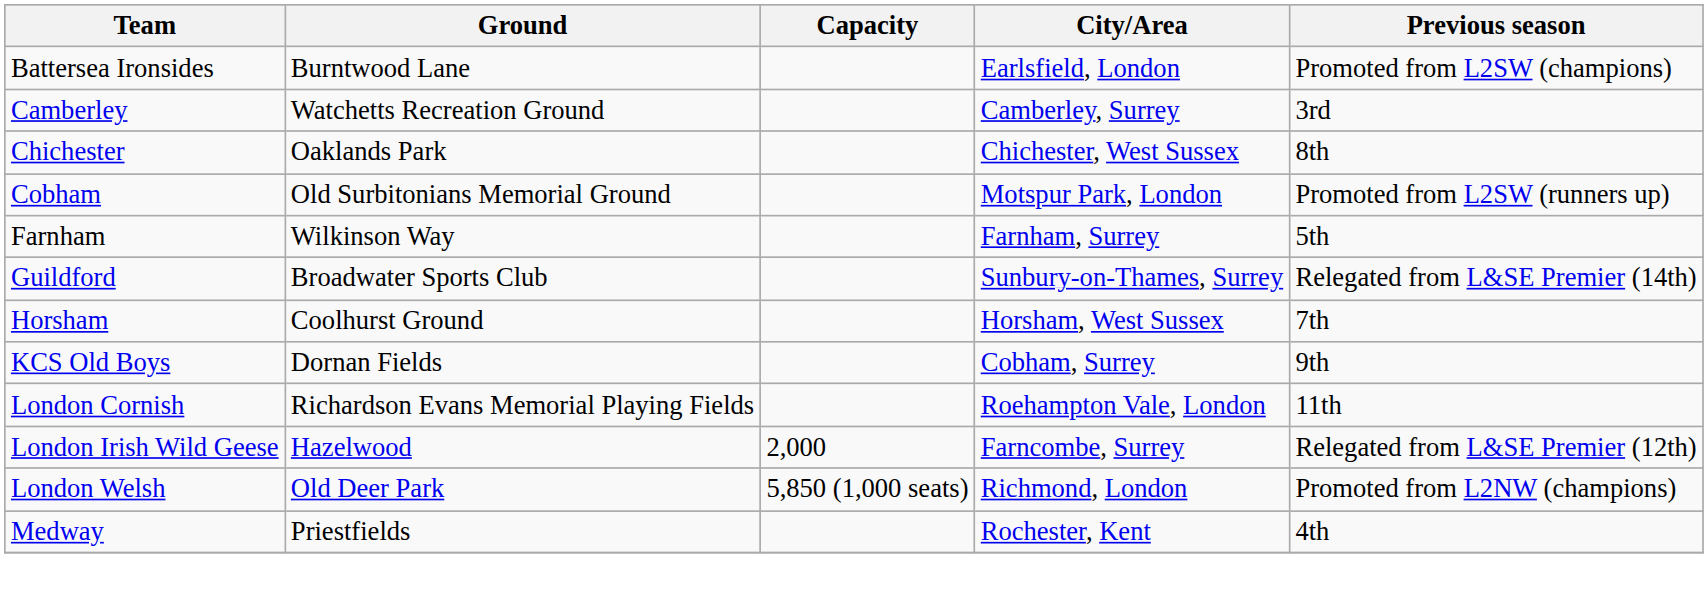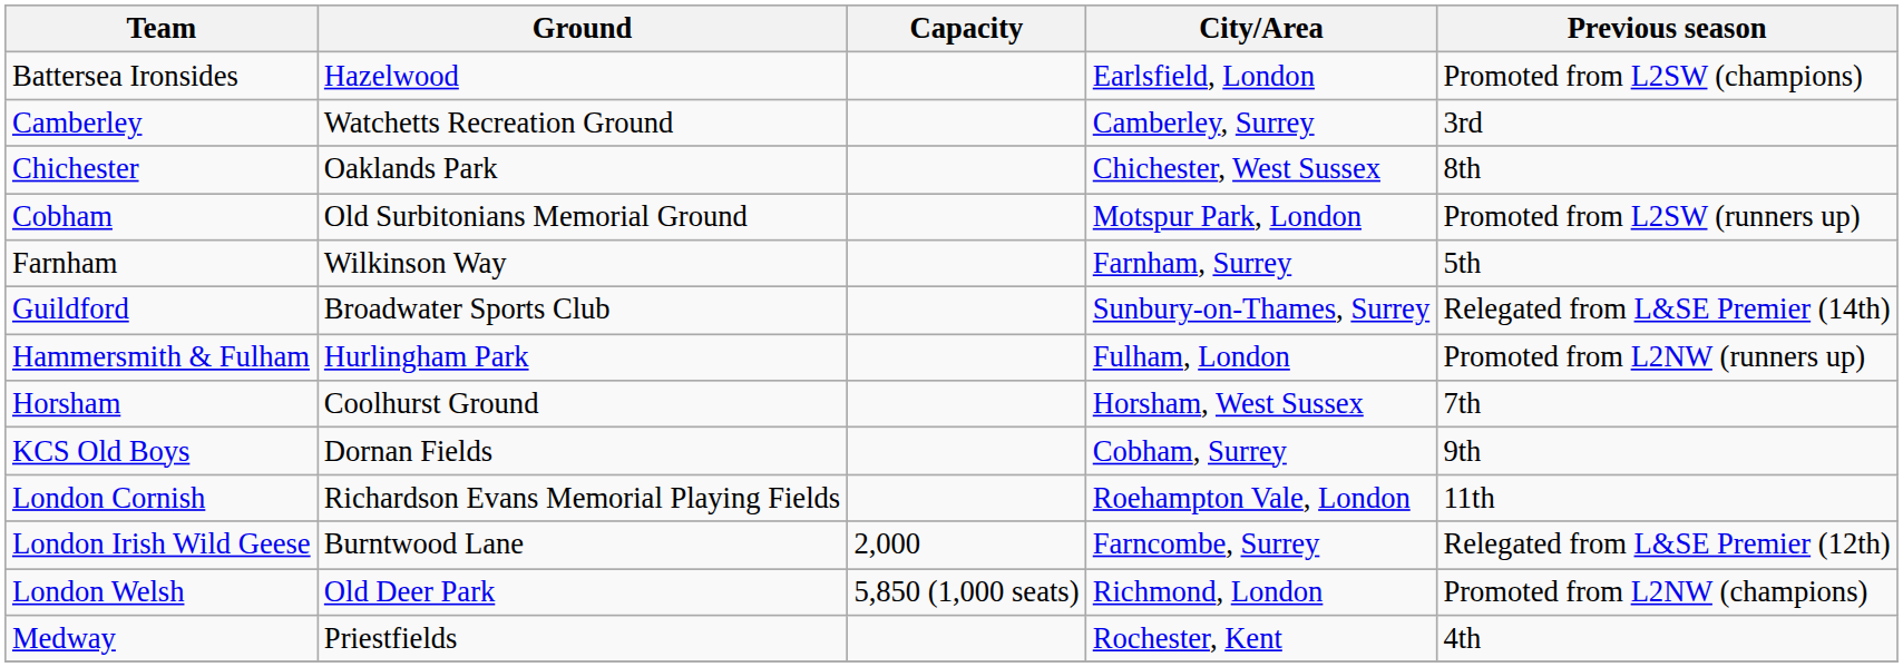 <table class="wikitable sortable">
 <tr>
 <th>Team</th>
 <th>Ground</th>
 <th>Capacity</th>
 <th>City/Area</th>
 <th>Previous season</th>
 </tr>
 <tr>
 <td>Battersea Ironsides</td>
-<td>Burntwood Lane</td>
+<td><a href='#'>Hazelwood</a></td>
 <td></td>
 <td><a href='#'>Earlsfield</a>, <a href='#'>London</a></td>
 <td>Promoted from <a href='#'>L2SW</a> (champions)</td>
 </tr>
 <tr>
 <td><a href='#'>Camberley</a></td>
 <td>Watchetts Recreation Ground</td>
 <td></td>
 <td><a href='#'>Camberley</a>, <a href='#'>Surrey</a></td>
 <td>3rd</td>
 </tr>
 <tr>
 <td><a href='#'>Chichester</a></td>
 <td>Oaklands Park</td>
 <td></td>
 <td><a href='#'>Chichester</a>, <a href='#'>West Sussex</a></td>
 <td>8th</td>
 </tr>
 <tr>
 <td><a href='#'>Cobham</a></td>
 <td>Old Surbitonians Memorial Ground</td>
 <td></td>
 <td><a href='#'>Motspur Park</a>, <a href='#'>London</a></td>
 <td>Promoted from <a href='#'>L2SW</a> (runners up)</td>
 </tr>
 <tr>
 <td>Farnham</td>
 <td>Wilkinson Way</td>
 <td></td>
 <td><a href='#'>Farnham</a>, <a href='#'>Surrey</a></td>
 <td>5th</td>
 </tr>
 <tr>
 <td><a href='#'>Guildford</a></td>
 <td>Broadwater Sports Club</td>
 <td></td>
 <td><a href='#'>Sunbury-on-Thames</a>, <a href='#'>Surrey</a></td>
 <td>Relegated from <a href='#'>L&SE Premier</a> (14th)</td>
 </tr>
 <tr>
+<td><a href='#'>Hammersmith & Fulham</a></td>
+<td><a href='#'>Hurlingham Park</a></td>
+<td></td>
+<td><a href='#'>Fulham</a>, <a href='#'>London</a></td>
+<td>Promoted from <a href='#'>L2NW</a> (runners up)</td>
+</tr>
+<tr>
 <td><a href='#'>Horsham</a></td>
 <td>Coolhurst Ground</td>
 <td></td>
 <td><a href='#'>Horsham</a>, <a href='#'>West Sussex</a></td>
 <td>7th</td>
 </tr>
 <tr>
 <td><a href='#'>KCS Old Boys</a></td>
 <td>Dornan Fields</td>
 <td></td>
 <td><a href='#'>Cobham</a>, <a href='#'>Surrey</a></td>
 <td>9th</td>
 </tr>
 <tr>
 <td><a href='#'>London Cornish</a></td>
 <td>Richardson Evans Memorial Playing Fields</td>
 <td></td>
 <td><a href='#'>Roehampton Vale</a>, <a href='#'>London</a></td>
 <td>11th</td>
 </tr>
 <tr>
 <td><a href='#'>London Irish Wild Geese</a></td>
-<td><a href='#'>Hazelwood</a></td>
+<td>Burntwood Lane</td>
 <td>2,000</td>
 <td><a href='#'>Farncombe</a>, <a href='#'>Surrey</a></td>
 <td>Relegated from <a href='#'>L&SE Premier</a> (12th)</td>
 </tr>
 <tr>
 <td><a href='#'>London Welsh</a></td>
 <td><a href='#'>Old Deer Park</a></td>
 <td>5,850 (1,000 seats)</td>
 <td><a href='#'>Richmond</a>, <a href='#'>London</a></td>
 <td>Promoted from <a href='#'>L2NW</a> (champions)</td>
 </tr>
 <tr>
 <td><a href='#'>Medway</a></td>
 <td>Priestfields</td>
 <td></td>
 <td><a href='#'>Rochester</a>, <a href='#'>Kent</a></td>
 <td>4th</td>
 </tr>
 <tr>
 </tr>
 </table>
